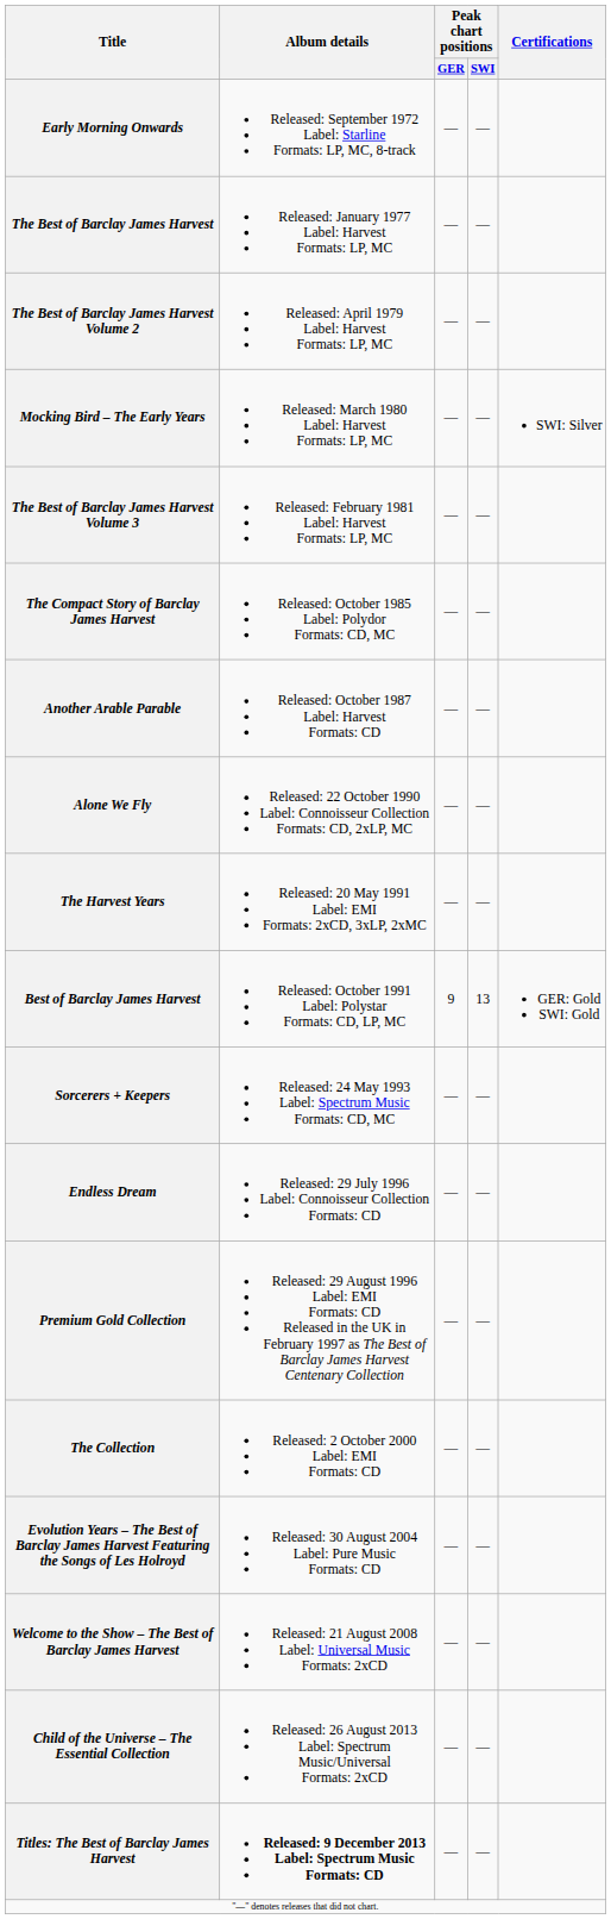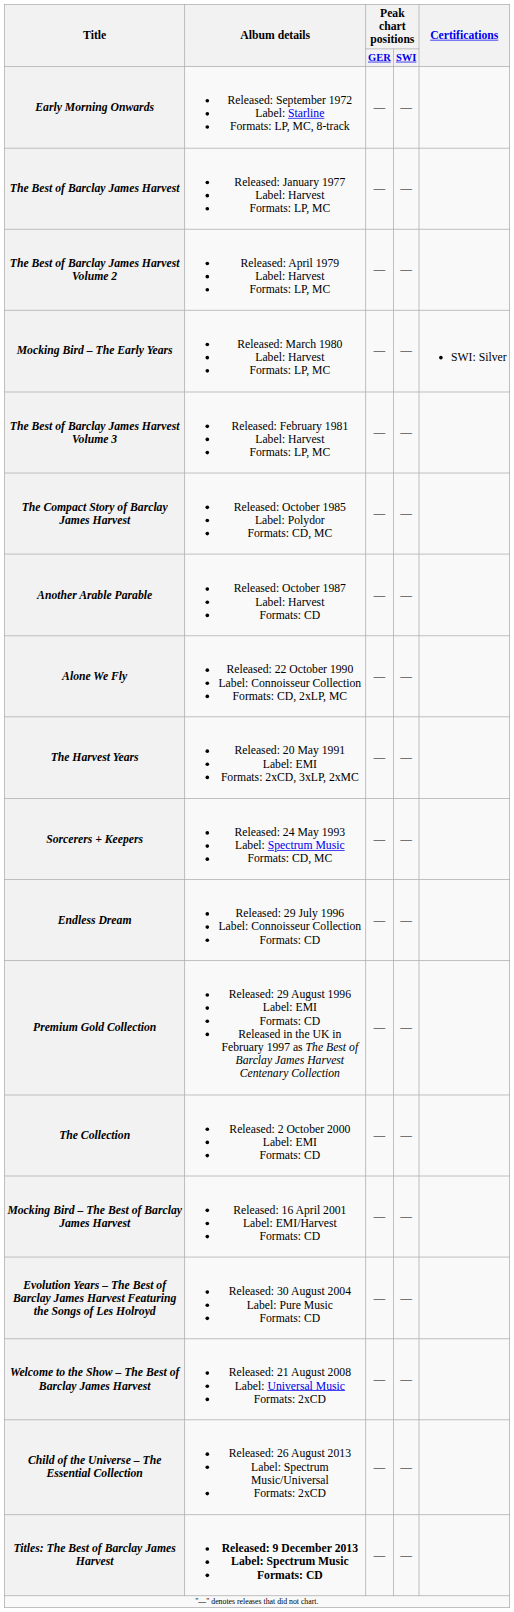 <table class="wikitable plainrowheaders" style="text-align:center;">
 <tr>
 <th rowspan="2" scope="col" style="width:15em;">Title</th>
 <th rowspan="2" scope="col" style="width:15em;">Album details</th>
 <th colspan="2">Peak chart positions</th>
 <th rowspan="2"><a href='#'>Certifications</a></th>
 </tr>
 <tr>
 <th scope="col" style="width:2em;font-size:90%;"><a href='#'>GER</a><br></th>
 <th scope="col" style="width:2em;font-size:90%;"><a href='#'>SWI</a><br></th>
 </tr>
 <tr>
 <th scope="row"><em>Early Morning Onwards</em></th>
 <td><br><ul><li>Released: September 1972</li><li>Label: <a href='#'>Starline</a></li><li>Formats: LP, MC, 8-track</li></ul></td>
 <td>—</td>
 <td>—</td>
 <td></td>
 </tr>
 <tr>
 <th scope="row"><em>The Best of Barclay James Harvest</em></th>
 <td><br><ul><li>Released: January 1977</li><li>Label: Harvest</li><li>Formats: LP, MC</li></ul></td>
 <td>—</td>
 <td>—</td>
 <td></td>
 </tr>
 <tr>
 <th scope="row"><em>The Best of Barclay James Harvest Volume 2</em></th>
 <td><br><ul><li>Released: April 1979</li><li>Label: Harvest</li><li>Formats: LP, MC</li></ul></td>
 <td>—</td>
 <td>—</td>
 <td></td>
 </tr>
 <tr>
 <th scope="row"><em>Mocking Bird – The Early Years</em></th>
 <td><br><ul><li>Released: March 1980</li><li>Label: Harvest</li><li>Formats: LP, MC</li></ul></td>
 <td>—</td>
 <td>—</td>
 <td><br><ul><li>SWI: Silver</li></ul></td>
 </tr>
 <tr>
 <th scope="row"><em>The Best of Barclay James Harvest Volume 3</em></th>
 <td><br><ul><li>Released: February 1981</li><li>Label: Harvest</li><li>Formats: LP, MC</li></ul></td>
 <td>—</td>
 <td>—</td>
 <td></td>
 </tr>
 <tr>
 <th scope="row"><em>The Compact Story of Barclay James Harvest</em></th>
 <td><br><ul><li>Released: October 1985</li><li>Label: Polydor</li><li>Formats: CD, MC</li></ul></td>
 <td>—</td>
 <td>—</td>
 <td></td>
 </tr>
 <tr>
 <th scope="row"><em>Another Arable Parable</em></th>
 <td><br><ul><li>Released: October 1987</li><li>Label: Harvest</li><li>Formats: CD</li></ul></td>
 <td>—</td>
 <td>—</td>
 <td></td>
 </tr>
 <tr>
 <th scope="row"><em>Alone We Fly</em></th>
 <td><br><ul><li>Released: 22 October 1990</li><li>Label: Connoisseur Collection</li><li>Formats: CD, 2xLP, MC</li></ul></td>
 <td>—</td>
 <td>—</td>
 <td></td>
 </tr>
 <tr>
 <th scope="row"><em>The Harvest Years</em></th>
 <td><br><ul><li>Released: 20 May 1991</li><li>Label: EMI</li><li>Formats: 2xCD, 3xLP, 2xMC</li></ul></td>
 <td>—</td>
 <td>—</td>
 <td></td>
 </tr>
 <tr>
-<th scope="row"><em>Best of Barclay James Harvest</em></th>
-<td><br><ul><li>Released: October 1991</li><li>Label: Polystar</li><li>Formats: CD, LP, MC</li></ul></td>
-<td>9</td>
-<td>13</td>
-<td><br><ul><li>GER: Gold</li><li>SWI: Gold</li></ul></td>
-</tr>
-<tr>
 <th scope="row"><em>Sorcerers + Keepers</em></th>
 <td><br><ul><li>Released: 24 May 1993</li><li>Label: <a href='#'>Spectrum Music</a></li><li>Formats: CD, MC</li></ul></td>
 <td>—</td>
 <td>—</td>
 <td></td>
 </tr>
 <tr>
 <th scope="row"><em>Endless Dream</em></th>
 <td><br><ul><li>Released: 29 July 1996</li><li>Label: Connoisseur Collection</li><li>Formats: CD</li></ul></td>
 <td>—</td>
 <td>—</td>
 <td></td>
 </tr>
 <tr>
 <th scope="row"><em>Premium Gold Collection</em></th>
 <td><br><ul><li>Released: 29 August 1996</li><li>Label: EMI</li><li>Formats: CD</li><li>Released in the UK in February 1997 as <em>The Best of Barclay James Harvest Centenary Collection</em></li></ul></td>
 <td>—</td>
 <td>—</td>
 <td></td>
 </tr>
 <tr>
 <th scope="row"><em>The Collection</em></th>
 <td><br><ul><li>Released: 2 October 2000</li><li>Label: EMI</li><li>Formats: CD</li></ul></td>
+<td>—</td>
+<td>—</td>
+<td></td>
+</tr>
+<tr>
+<th scope="row"><em>Mocking Bird – The Best of Barclay James Harvest</em></th>
+<td><br><ul><li>Released: 16 April 2001</li><li>Label: EMI/Harvest</li><li>Formats: CD</li></ul></td>
 <td>—</td>
 <td>—</td>
 <td></td>
 </tr>
 <tr>
 <th scope="row"><em>Evolution Years – The Best of Barclay James Harvest Featuring the Songs of Les Holroyd</em></th>
 <td><br><ul><li>Released: 30 August 2004</li><li>Label: Pure Music</li><li>Formats: CD</li></ul></td>
 <td>—</td>
 <td>—</td>
 <td></td>
 </tr>
 <tr>
 <th scope="row"><em>Welcome to the Show – The Best of Barclay James Harvest</em></th>
 <td><br><ul><li>Released: 21 August 2008</li><li>Label: <a href='#'>Universal Music</a></li><li>Formats: 2xCD</li></ul></td>
 <td>—</td>
 <td>—</td>
 <td></td>
 </tr>
 <tr>
 <th scope="row"><em>Child of the Universe – The Essential Collection</em></th>
 <td><br><ul><li>Released: 26 August 2013</li><li>Label: Spectrum Music/Universal</li><li>Formats: 2xCD</li></ul></td>
 <td>—</td>
 <td>—</td>
 <td></td>
 </tr>
 <tr>
 <th scope="row"><em>Titles: The Best of Barclay James Harvest</em></th>
 <td><strong><br><ul><li>Released: 9 December 2013</li><li>Label: Spectrum Music</li><li>Formats: CD</li></ul></strong></td>
 <td>—</td>
 <td>—</td>
 <td></td>
 </tr>
 <tr>
 <td colspan="5" style="font-size:8pt">"—" denotes releases that did not chart.</td>
 </tr>
 </table>
